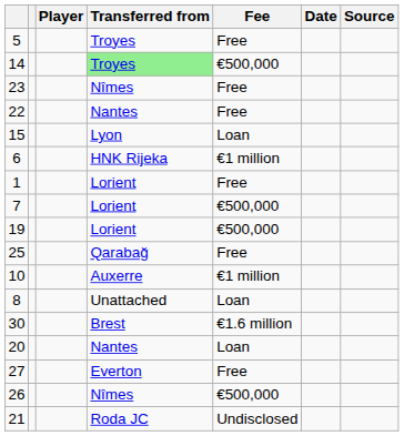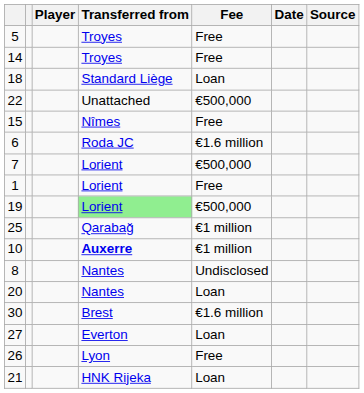 <table class="wikitable plainrowheaders sortable">
 <tr>
 <th></th>
 <th></th>
 <th scope=col>Player</th>
 <th !scope=col>Transferred from</th>
 <th scope=col>Fee</th>
 <th scope=col>Date</th>
 <th scope=col>Source</th>
 </tr>
 <tr>
 <td align="center">5</td>
 <td align="center"></td>
 <td></td>
 <td> <a href='#'>Troyes</a></td>
 <td>Free</td>
 <td></td>
 <td></td>
 </tr>
 <tr>
 <td align="center">14</td>
 <td align="center"></td>
 <td></td>
-<td style="background: lightgreen;"> <a href='#'>Troyes</a></td>
+<td> <a href='#'>Troyes</a></td>
+<td>Free</td>
+<td></td>
+<td></td>
+</tr>
+<tr>
+<td align="center">18</td>
+<td align="center"></td>
+<td></td>
+<td> <a href='#'>Standard Liège</a></td>
+<td>Loan</td>
+<td></td>
+<td></td>
+</tr>
+<tr>
+<td align="center">22</td>
+<td align="center"></td>
+<td></td>
+<td>Unattached</td>
 <td>€500,000</td>
 <td></td>
 <td></td>
 </tr>
 <tr>
-<td align="center">23</td>
+<td align="center">15</td>
 <td align="center"></td>
 <td></td>
 <td> <a href='#'>Nîmes</a></td>
 <td>Free</td>
 <td></td>
 <td></td>
 </tr>
 <tr>
-<td align="center">22</td>
+<td align="center">6</td>
 <td align="center"></td>
 <td></td>
-<td> <a href='#'>Nantes</a></td>
-<td>Free</td>
+<td> <a href='#'>Roda JC</a></td>
+<td>€1.6 million</td>
 <td></td>
 <td></td>
 </tr>
 <tr>
-<td align="center">15</td>
+<td align="center">7</td>
 <td align="center"></td>
 <td></td>
-<td> <a href='#'>Lyon</a></td>
-<td>Loan</td>
-<td></td>
-<td></td>
-</tr>
-<tr>
-<td align="center">6</td>
-<td align="center"></td>
-<td></td>
-<td> <a href='#'>HNK Rijeka</a></td>
-<td>€1 million</td>
+<td> <a href='#'>Lorient</a></td>
+<td>€500,000</td>
 <td></td>
 <td></td>
 </tr>
 <tr>
 <td align="center">1</td>
 <td align="center"></td>
 <td></td>
 <td> <a href='#'>Lorient</a></td>
 <td>Free</td>
 <td></td>
 <td></td>
 </tr>
 <tr>
-<td align="center">7</td>
-<td align="center"></td>
-<td></td>
-<td> <a href='#'>Lorient</a></td>
-<td>€500,000</td>
-<td></td>
-<td></td>
-</tr>
-<tr>
 <td align="center">19</td>
 <td align="center"></td>
 <td></td>
-<td> <a href='#'>Lorient</a></td>
+<td style="background: lightgreen;"> <a href='#'>Lorient</a></td>
 <td>€500,000</td>
 <td></td>
 <td></td>
 </tr>
 <tr>
 <td align="center">25</td>
 <td align="center"></td>
 <td></td>
 <td> <a href='#'>Qarabağ</a></td>
-<td>Free</td>
+<td>€1 million</td>
 <td></td>
 <td></td>
 </tr>
 <tr>
 <td align="center">10</td>
 <td align="center"></td>
 <td></td>
-<td> <a href='#'>Auxerre</a></td>
+<td><strong> <a href='#'>Auxerre</a></strong></td>
 <td>€1 million</td>
 <td></td>
 <td></td>
 </tr>
 <tr>
 <td align="center">8</td>
 <td align="center"></td>
 <td></td>
-<td>Unattached</td>
+<td> <a href='#'>Nantes</a></td>
+<td>Undisclosed</td>
+<td></td>
+<td></td>
+</tr>
+<tr>
+<td align="center">20</td>
+<td align="center"></td>
+<td></td>
+<td> <a href='#'>Nantes</a></td>
 <td>Loan</td>
 <td></td>
 <td></td>
 </tr>
 <tr>
 <td align="center">30</td>
 <td align="center"></td>
 <td></td>
 <td> <a href='#'>Brest</a></td>
 <td>€1.6 million</td>
 <td></td>
 <td></td>
 </tr>
 <tr>
-<td align="center">20</td>
-<td align="center"></td>
-<td></td>
-<td> <a href='#'>Nantes</a></td>
-<td>Loan</td>
-<td></td>
-<td></td>
-</tr>
-<tr>
 <td align="center">27</td>
 <td align="center"></td>
 <td></td>
 <td> <a href='#'>Everton</a></td>
-<td>Free</td>
+<td>Loan</td>
 <td></td>
 <td></td>
 </tr>
 <tr>
 <td align="center">26</td>
 <td align="center"></td>
 <td></td>
-<td> <a href='#'>Nîmes</a></td>
-<td>€500,000</td>
+<td> <a href='#'>Lyon</a></td>
+<td>Free</td>
 <td></td>
 <td></td>
 </tr>
 <tr>
 <td align="center">21</td>
 <td align="center"></td>
 <td></td>
-<td> <a href='#'>Roda JC</a></td>
-<td>Undisclosed</td>
+<td> <a href='#'>HNK Rijeka</a></td>
+<td>Loan</td>
 <td></td>
 <td></td>
 </tr>
 </table>
